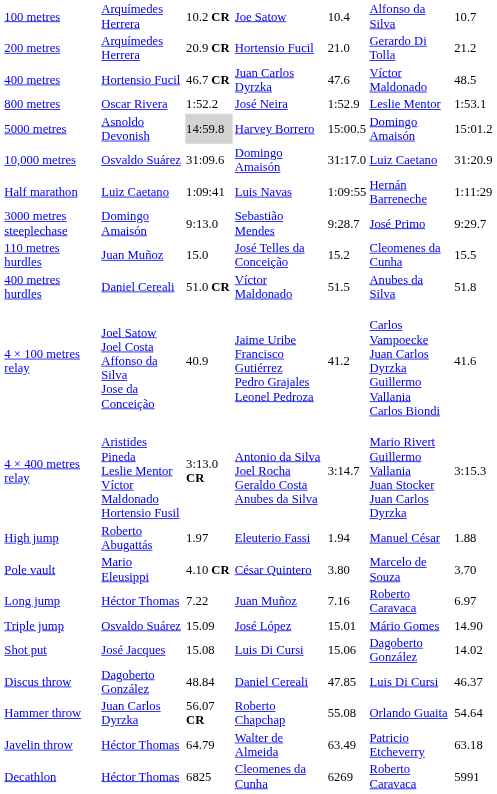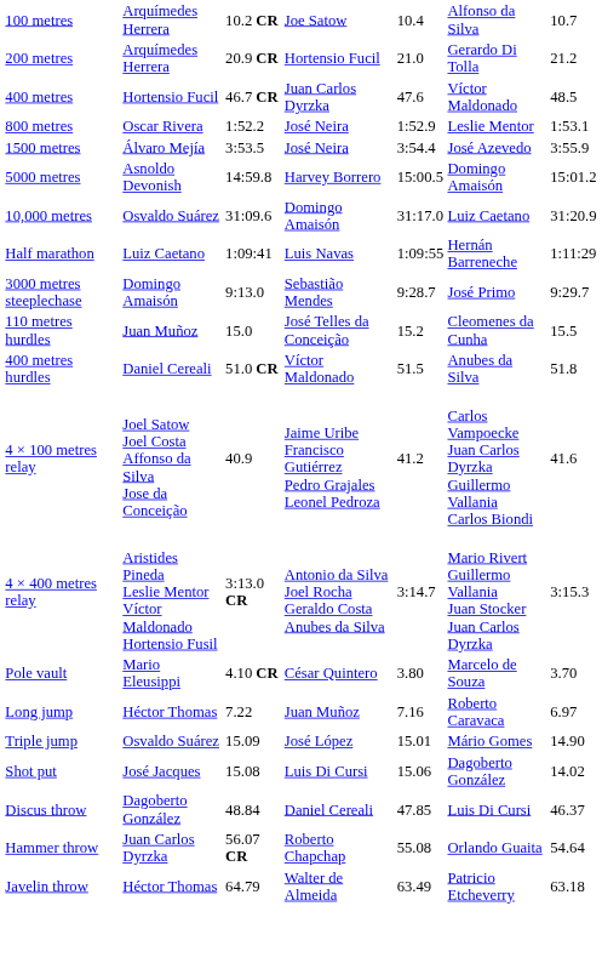 <table>
 <tr>
 <td><a href='#'>100 metres</a></td>
 <td><a href='#'>Arquímedes Herrera</a><br> </td>
 <td>10.2 <strong>CR</strong></td>
 <td><a href='#'>Joe Satow</a><br> </td>
 <td>10.4</td>
 <td><a href='#'>Alfonso da Silva</a><br> </td>
 <td>10.7</td>
 </tr>
 <tr>
 <td><a href='#'>200 metres</a></td>
 <td><a href='#'>Arquímedes Herrera</a><br> </td>
 <td>20.9 <strong>CR</strong></td>
 <td><a href='#'>Hortensio Fucil</a><br> </td>
 <td>21.0</td>
 <td><a href='#'>Gerardo Di Tolla</a><br> </td>
 <td>21.2</td>
 </tr>
 <tr>
 <td><a href='#'>400 metres</a></td>
 <td><a href='#'>Hortensio Fucil</a><br> </td>
 <td>46.7 <strong>CR</strong></td>
 <td><a href='#'>Juan Carlos Dyrzka</a><br> </td>
 <td>47.6</td>
 <td><a href='#'>Víctor Maldonado</a><br> </td>
 <td>48.5</td>
 </tr>
 <tr>
 <td><a href='#'>800 metres</a></td>
 <td><a href='#'>Oscar Rivera</a><br> </td>
 <td>1:52.2</td>
 <td><a href='#'>José Neira</a><br> </td>
 <td>1:52.9</td>
 <td><a href='#'>Leslie Mentor</a><br> </td>
 <td>1:53.1</td>
 </tr>
 <tr>
+<td><a href='#'>1500 metres</a></td>
+<td><a href='#'>Álvaro Mejía</a><br> </td>
+<td>3:53.5</td>
+<td><a href='#'>José Neira</a><br> </td>
+<td>3:54.4</td>
+<td><a href='#'>José Azevedo</a><br> </td>
+<td>3:55.9</td>
+</tr>
+<tr>
 <td><a href='#'>5000 metres</a></td>
 <td><a href='#'>Asnoldo Devonish</a><br> </td>
-<td style="background: lightgrey;">14:59.8</td>
+<td>14:59.8</td>
 <td><a href='#'>Harvey Borrero</a><br> </td>
 <td>15:00.5</td>
 <td><a href='#'>Domingo Amaisón</a><br> </td>
 <td>15:01.2</td>
 </tr>
 <tr>
 <td><a href='#'>10,000 metres</a></td>
 <td><a href='#'>Osvaldo Suárez</a><br> </td>
 <td>31:09.6</td>
 <td><a href='#'>Domingo Amaisón</a><br> </td>
 <td>31:17.0</td>
 <td><a href='#'>Luiz Caetano</a><br> </td>
 <td>31:20.9</td>
 </tr>
 <tr>
 <td><a href='#'>Half marathon</a></td>
 <td><a href='#'>Luiz Caetano</a><br> </td>
 <td>1:09:41</td>
 <td><a href='#'>Luis Navas</a><br> </td>
 <td>1:09:55</td>
 <td><a href='#'>Hernán Barreneche</a><br> </td>
 <td>1:11:29</td>
 </tr>
 <tr>
 <td><a href='#'>3000 metres steeplechase</a></td>
 <td><a href='#'>Domingo Amaisón</a><br> </td>
 <td>9:13.0</td>
 <td><a href='#'>Sebastião Mendes</a><br> </td>
 <td>9:28.7</td>
 <td><a href='#'>José Primo</a><br> </td>
 <td>9:29.7</td>
 </tr>
 <tr>
 <td><a href='#'>110 metres hurdles</a></td>
 <td><a href='#'>Juan Muñoz</a><br> </td>
 <td>15.0</td>
 <td><a href='#'>José Telles da Conceição</a><br> </td>
 <td>15.2</td>
 <td><a href='#'>Cleomenes da Cunha</a><br> </td>
 <td>15.5</td>
 </tr>
 <tr>
 <td><a href='#'>400 metres hurdles</a></td>
 <td><a href='#'>Daniel Cereali</a><br> </td>
 <td>51.0 <strong>CR</strong></td>
 <td><a href='#'>Víctor Maldonado</a><br> </td>
 <td>51.5</td>
 <td><a href='#'>Anubes da Silva</a><br> </td>
 <td>51.8</td>
 </tr>
 <tr>
 <td><a href='#'>4 × 100 metres relay</a></td>
 <td><br><a href='#'>Joel Satow</a><br><a href='#'>Joel Costa</a><br><a href='#'>Affonso da Silva</a><br><a href='#'>Jose da Conceição</a></td>
 <td>40.9</td>
 <td><br><a href='#'>Jaime Uribe</a><br><a href='#'>Francisco Gutiérrez</a><br><a href='#'>Pedro Grajales</a><br><a href='#'>Leonel Pedroza</a></td>
 <td>41.2</td>
 <td><br><a href='#'>Carlos Vampoecke</a><br><a href='#'>Juan Carlos Dyrzka</a><br><a href='#'>Guillermo Vallania</a><br><a href='#'>Carlos Biondi</a></td>
 <td>41.6</td>
 </tr>
 <tr>
 <td><a href='#'>4 × 400 metres relay</a></td>
 <td><br><a href='#'>Aristides Pineda</a><br><a href='#'>Leslie Mentor</a><br><a href='#'>Víctor Maldonado</a><br><a href='#'>Hortensio Fusil</a></td>
 <td>3:13.0 <strong>CR</strong></td>
 <td><br><a href='#'>Antonio da Silva</a><br><a href='#'>Joel Rocha</a><br><a href='#'>Geraldo Costa</a><br><a href='#'>Anubes da Silva</a></td>
 <td>3:14.7</td>
 <td><br><a href='#'>Mario Rivert</a><br><a href='#'>Guillermo Vallania</a><br><a href='#'>Juan Stocker</a><br><a href='#'>Juan Carlos Dyrzka</a></td>
 <td>3:15.3</td>
 </tr>
 <tr>
-<td><a href='#'>High jump</a></td>
-<td><a href='#'>Roberto Abugattás</a><br> </td>
-<td>1.97</td>
-<td><a href='#'>Eleuterio Fassi</a><br> </td>
-<td>1.94</td>
-<td><a href='#'>Manuel César</a><br> </td>
-<td>1.88</td>
-</tr>
-<tr>
 <td><a href='#'>Pole vault</a></td>
 <td><a href='#'>Mario Eleusippi</a><br> </td>
 <td>4.10 <strong>CR</strong></td>
 <td><a href='#'>César Quintero</a><br> </td>
 <td>3.80</td>
 <td><a href='#'>Marcelo de Souza</a><br> </td>
 <td>3.70</td>
 </tr>
 <tr>
 <td><a href='#'>Long jump</a></td>
 <td><a href='#'>Héctor Thomas</a><br> </td>
 <td>7.22</td>
 <td><a href='#'>Juan Muñoz</a><br> </td>
 <td>7.16</td>
 <td><a href='#'>Roberto Caravaca</a><br> </td>
 <td>6.97</td>
 </tr>
 <tr>
 <td><a href='#'>Triple jump</a></td>
 <td><a href='#'>Osvaldo Suárez</a><br> </td>
 <td>15.09</td>
 <td><a href='#'>José López</a><br> </td>
 <td>15.01</td>
 <td><a href='#'>Mário Gomes</a><br> </td>
 <td>14.90</td>
 </tr>
 <tr>
 <td><a href='#'>Shot put</a></td>
 <td><a href='#'>José Jacques</a><br> </td>
 <td>15.08</td>
 <td><a href='#'>Luis Di Cursi</a><br> </td>
 <td>15.06</td>
 <td><a href='#'>Dagoberto González</a><br> </td>
 <td>14.02</td>
 </tr>
 <tr>
 <td><a href='#'>Discus throw</a></td>
 <td><a href='#'>Dagoberto González</a><br> </td>
 <td>48.84</td>
 <td><a href='#'>Daniel Cereali</a><br> </td>
 <td>47.85</td>
 <td><a href='#'>Luis Di Cursi</a><br> </td>
 <td>46.37</td>
 </tr>
 <tr>
 <td><a href='#'>Hammer throw</a></td>
 <td><a href='#'>Juan Carlos Dyrzka</a><br> </td>
 <td>56.07 <strong>CR</strong></td>
 <td><a href='#'>Roberto Chapchap</a><br> </td>
 <td>55.08</td>
 <td><a href='#'>Orlando Guaita</a><br> </td>
 <td>54.64</td>
 </tr>
 <tr>
 <td><a href='#'>Javelin throw</a></td>
 <td><a href='#'>Héctor Thomas</a><br> </td>
 <td>64.79</td>
 <td><a href='#'>Walter de Almeida</a><br> </td>
 <td>63.49</td>
 <td><a href='#'>Patricio Etcheverry</a><br> </td>
 <td>63.18</td>
 </tr>
-<tr>
-<td><a href='#'>Decathlon</a></td>
-<td><a href='#'>Héctor Thomas</a><br> </td>
-<td>6825</td>
-<td><a href='#'>Cleomenes da Cunha</a><br> </td>
-<td>6269</td>
-<td><a href='#'>Roberto Caravaca</a><br> </td>
-<td>5991</td>
-</tr>
 </table>
